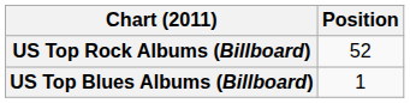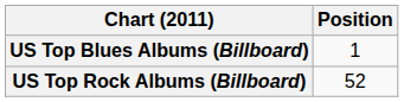 <table class="wikitable sortable plainrowheaders" style="text-align:center">
 <tr>
 <th scope="col">Chart (2011)</th>
 <th scope="col">Position</th>
 </tr>
 <tr>
+<th scope="row">US Top Blues Albums (<em>Billboard</em>)</th>
+<td>1</td>
+</tr>
+<tr>
 <th scope="row">US Top Rock Albums (<em>Billboard</em>)</th>
 <td>52</td>
 </tr>
-<tr>
-<th scope="row">US Top Blues Albums (<em>Billboard</em>)</th>
-<td>1</td>
-</tr>
 </table>
